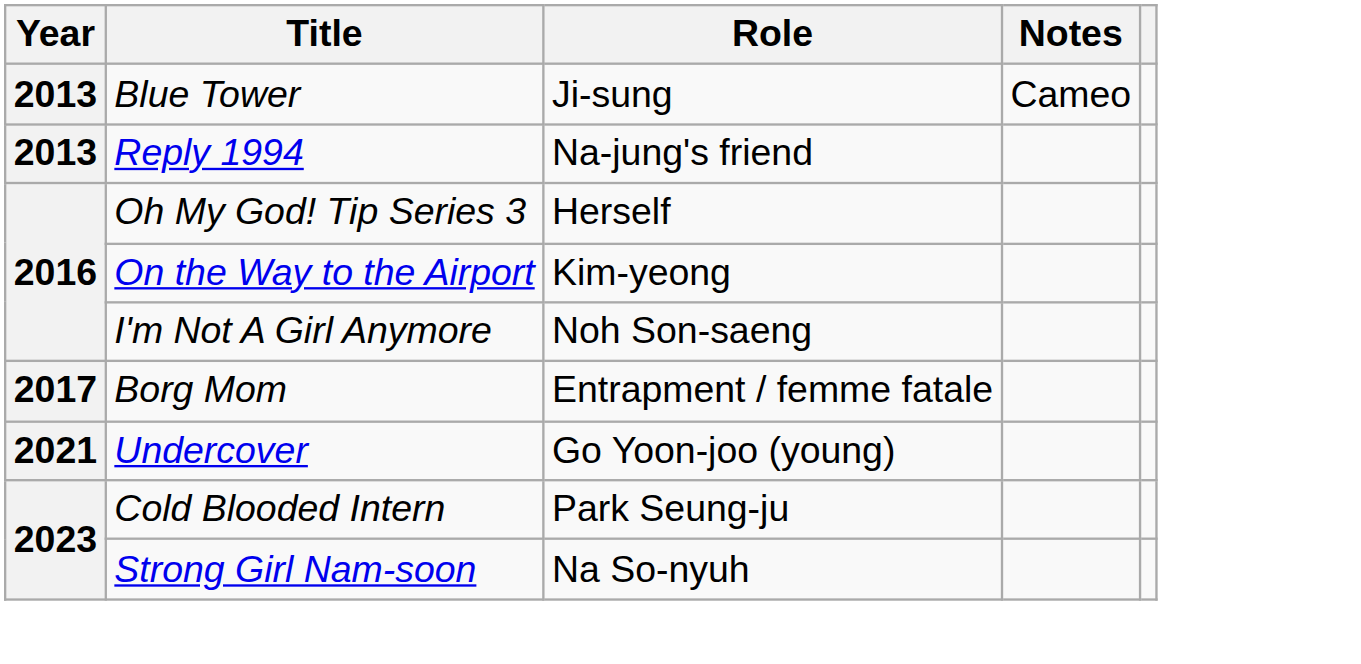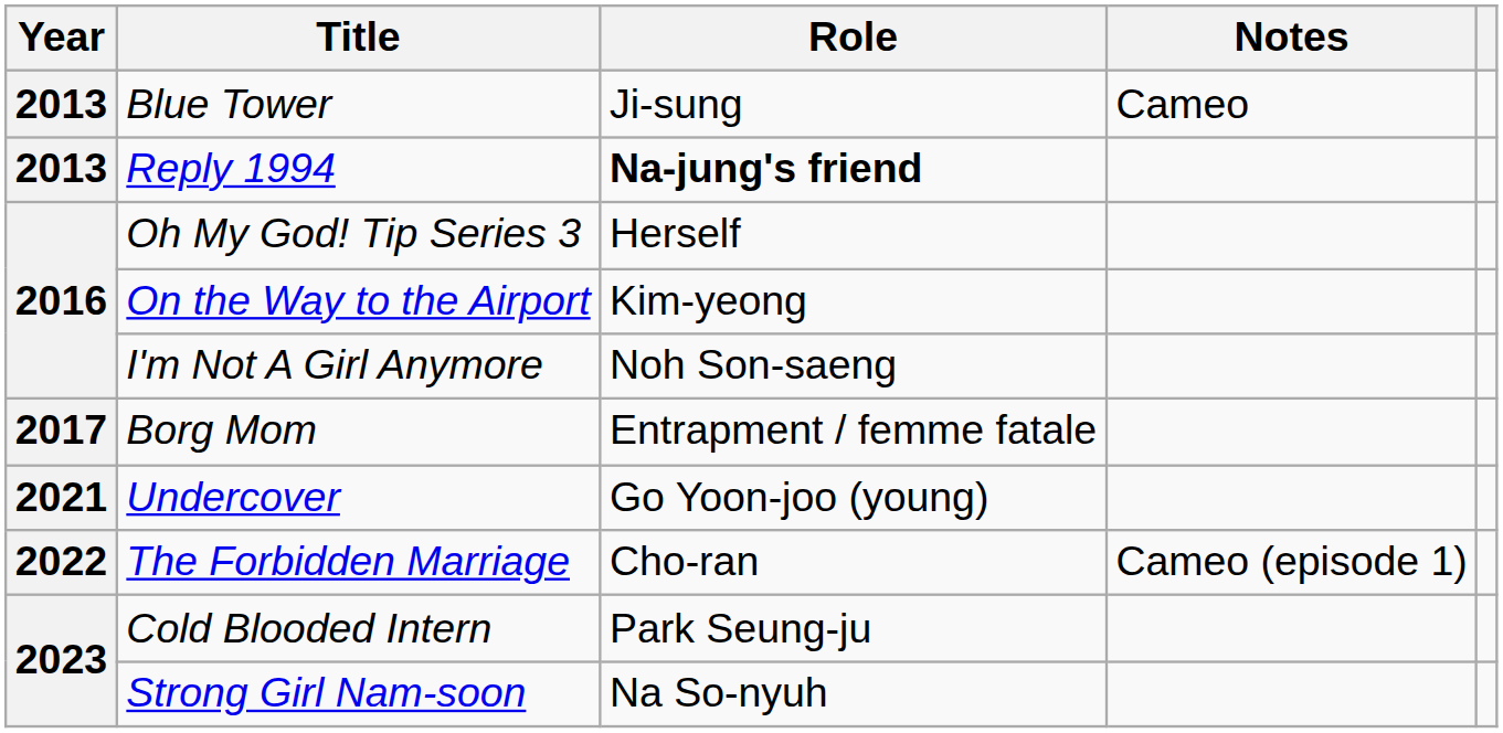 <table class="wikitable plainrowheaders">
 <tr>
 <th scope="col">Year</th>
 <th scope="col">Title</th>
 <th scope="col">Role</th>
 <th scope="col">Notes</th>
 <th scope="col" class="unsortable"></th>
 </tr>
 <tr>
 <th scope="row">2013</th>
 <td><em>Blue Tower</em></td>
 <td>Ji-sung</td>
 <td>Cameo</td>
 <td style="text-align:center"></td>
 </tr>
 <tr>
 <th scope="row">2013</th>
 <td><em><a href='#'>Reply 1994</a></em></td>
-<td>Na-jung's friend</td>
+<td><strong>Na-jung's friend</strong></td>
 <td></td>
 <td style="text-align:center"></td>
 </tr>
 <tr>
 <th scope="row" rowspan=3>2016</th>
 <td><em>Oh My God! Tip Series 3</em></td>
 <td>Herself</td>
 <td></td>
 <td style="text-align:center"></td>
 </tr>
 <tr>
 <td><em><a href='#'>On the Way to the Airport</a></em></td>
 <td>Kim-yeong</td>
 <td></td>
 <td style="text-align:center"></td>
 </tr>
 <tr>
 <td><em>I'm Not A Girl Anymore</em></td>
 <td>Noh Son-saeng</td>
 <td></td>
 <td style="text-align:center"></td>
 </tr>
 <tr>
 <th scope="row">2017</th>
 <td><em>Borg Mom</em></td>
 <td>Entrapment / femme fatale</td>
 <td></td>
 <td style="text-align:center"></td>
 </tr>
 <tr>
 <th scope="row">2021</th>
 <td><em><a href='#'>Undercover</a></em></td>
 <td>Go Yoon-joo (young)</td>
 <td></td>
 <td style="text-align:center"></td>
 </tr>
 <tr>
+<th scope="row">2022</th>
+<td><em><a href='#'>The Forbidden Marriage</a></em></td>
+<td>Cho-ran</td>
+<td>Cameo (episode 1)</td>
+<td style="text-align:center"></td>
+</tr>
+<tr>
 <th scope="row" rowspan="2">2023</th>
 <td><em>Cold Blooded Intern</em></td>
 <td>Park Seung-ju</td>
 <td></td>
 <td style="text-align:center"></td>
 </tr>
 <tr>
 <td><em><a href='#'>Strong Girl Nam-soon</a></em></td>
 <td>Na So-nyuh</td>
 <td></td>
 <td style="text-align:center"></td>
 </tr>
 </table>
